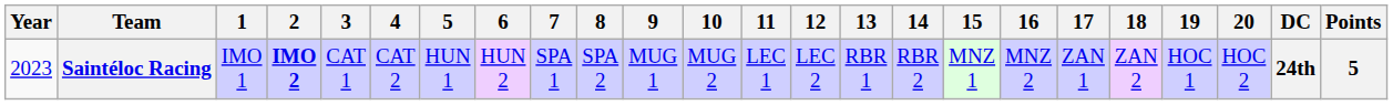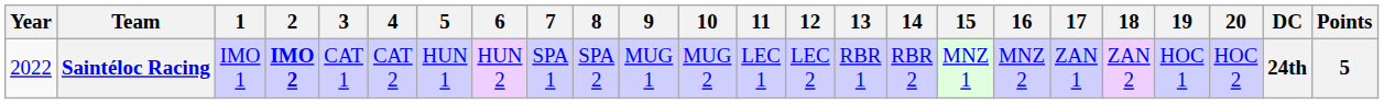 <table class="wikitable" style="text-align:center; font-size:85%">
 <tr>
 <th>Year</th>
 <th>Team</th>
 <th>1</th>
 <th>2</th>
 <th>3</th>
 <th>4</th>
 <th>5</th>
 <th>6</th>
 <th>7</th>
 <th>8</th>
 <th>9</th>
 <th>10</th>
 <th>11</th>
 <th>12</th>
 <th>13</th>
 <th>14</th>
 <th>15</th>
 <th>16</th>
 <th>17</th>
 <th>18</th>
 <th>19</th>
 <th>20</th>
 <th>DC</th>
 <th>Points</th>
 </tr>
 <tr>
-<td><a href='#'>2023</a></td>
+<td><a href='#'>2022</a></td>
 <th nowrap><a href='#'>Saintéloc Racing</a></th>
 <td style="background:#CFCFFF;"><a href='#'>IMO<br>1</a><br></td>
 <td style="background:#CFCFFF;"><strong><a href='#'>IMO<br>2</a><br></strong></td>
 <td style="background:#CFCFFF;"><a href='#'>CAT<br>1</a><br></td>
 <td style="background:#CFCFFF;"><a href='#'>CAT<br>2</a><br></td>
 <td style="background:#CFCFFF;"><a href='#'>HUN<br>1</a><br></td>
 <td style="background:#EFCFFF;"><a href='#'>HUN<br>2</a><br></td>
 <td style="background:#CFCFFF;"><a href='#'>SPA<br>1</a><br></td>
 <td style="background:#CFCFFF;"><a href='#'>SPA<br>2</a><br></td>
 <td style="background:#CFCFFF;"><a href='#'>MUG<br>1</a><br></td>
 <td style="background:#CFCFFF;"><a href='#'>MUG<br>2</a><br></td>
 <td style="background:#CFCFFF;"><a href='#'>LEC<br>1</a><br></td>
 <td style="background:#CFCFFF;"><a href='#'>LEC<br>2</a><br></td>
 <td style="background:#CFCFFF;"><a href='#'>RBR<br>1</a><br></td>
 <td style="background:#CFCFFF;"><a href='#'>RBR<br>2</a><br></td>
 <td style="background:#DFFFDF;"><a href='#'>MNZ<br>1</a><br></td>
 <td style="background:#CFCFFF;"><a href='#'>MNZ<br>2</a><br></td>
 <td style="background:#CFCFFF;"><a href='#'>ZAN<br>1</a><br></td>
 <td style="background:#EFCFFF;"><a href='#'>ZAN<br>2</a><br></td>
 <td style="background:#CFCFFF;"><a href='#'>HOC<br>1</a><br></td>
 <td style="background:#CFCFFF;"><a href='#'>HOC<br>2</a><br></td>
 <th>24th</th>
 <th>5</th>
 </tr>
 </table>
